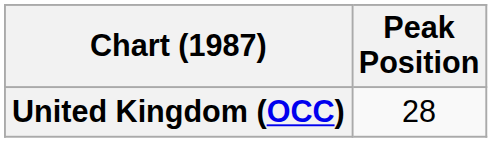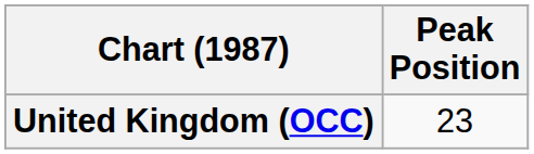 <table class="wikitable plainrowheaders">
 <tr>
 <th align="left">Chart (1987)</th>
 <th style="text-align:center;">Peak<br>Position</th>
 </tr>
 <tr>
 <th scope="row">United Kingdom (<a href='#'>OCC</a>)</th>
-<td style="text-align:center;">28</td>
+<td style="text-align:center;">23</td>
 </tr>
 </table>
